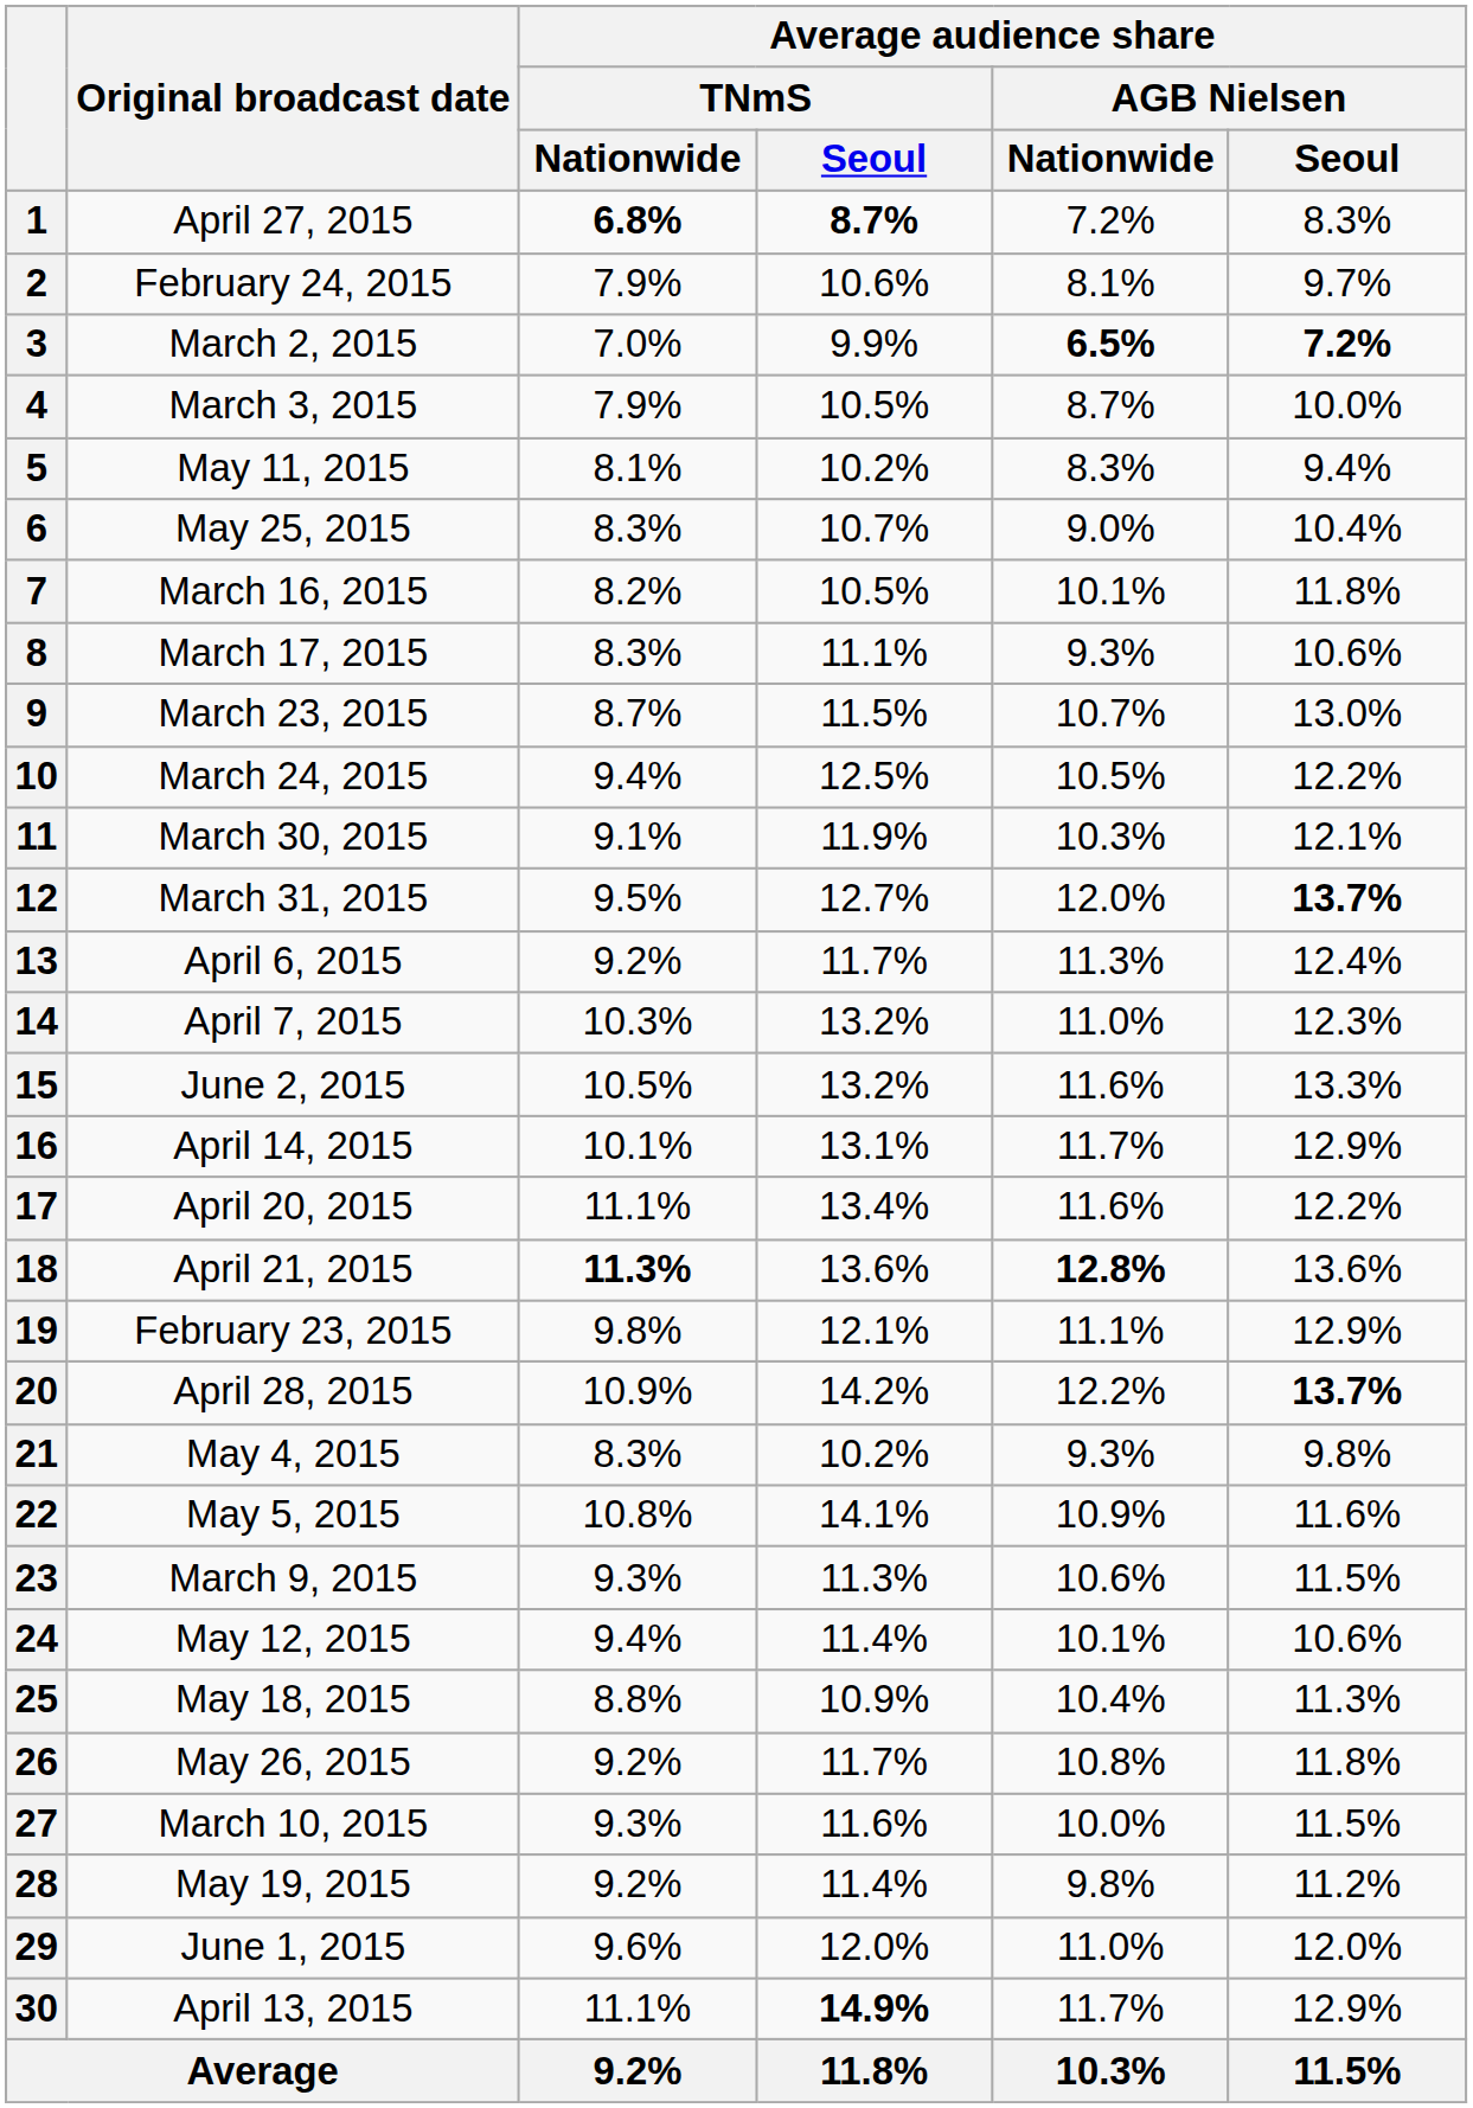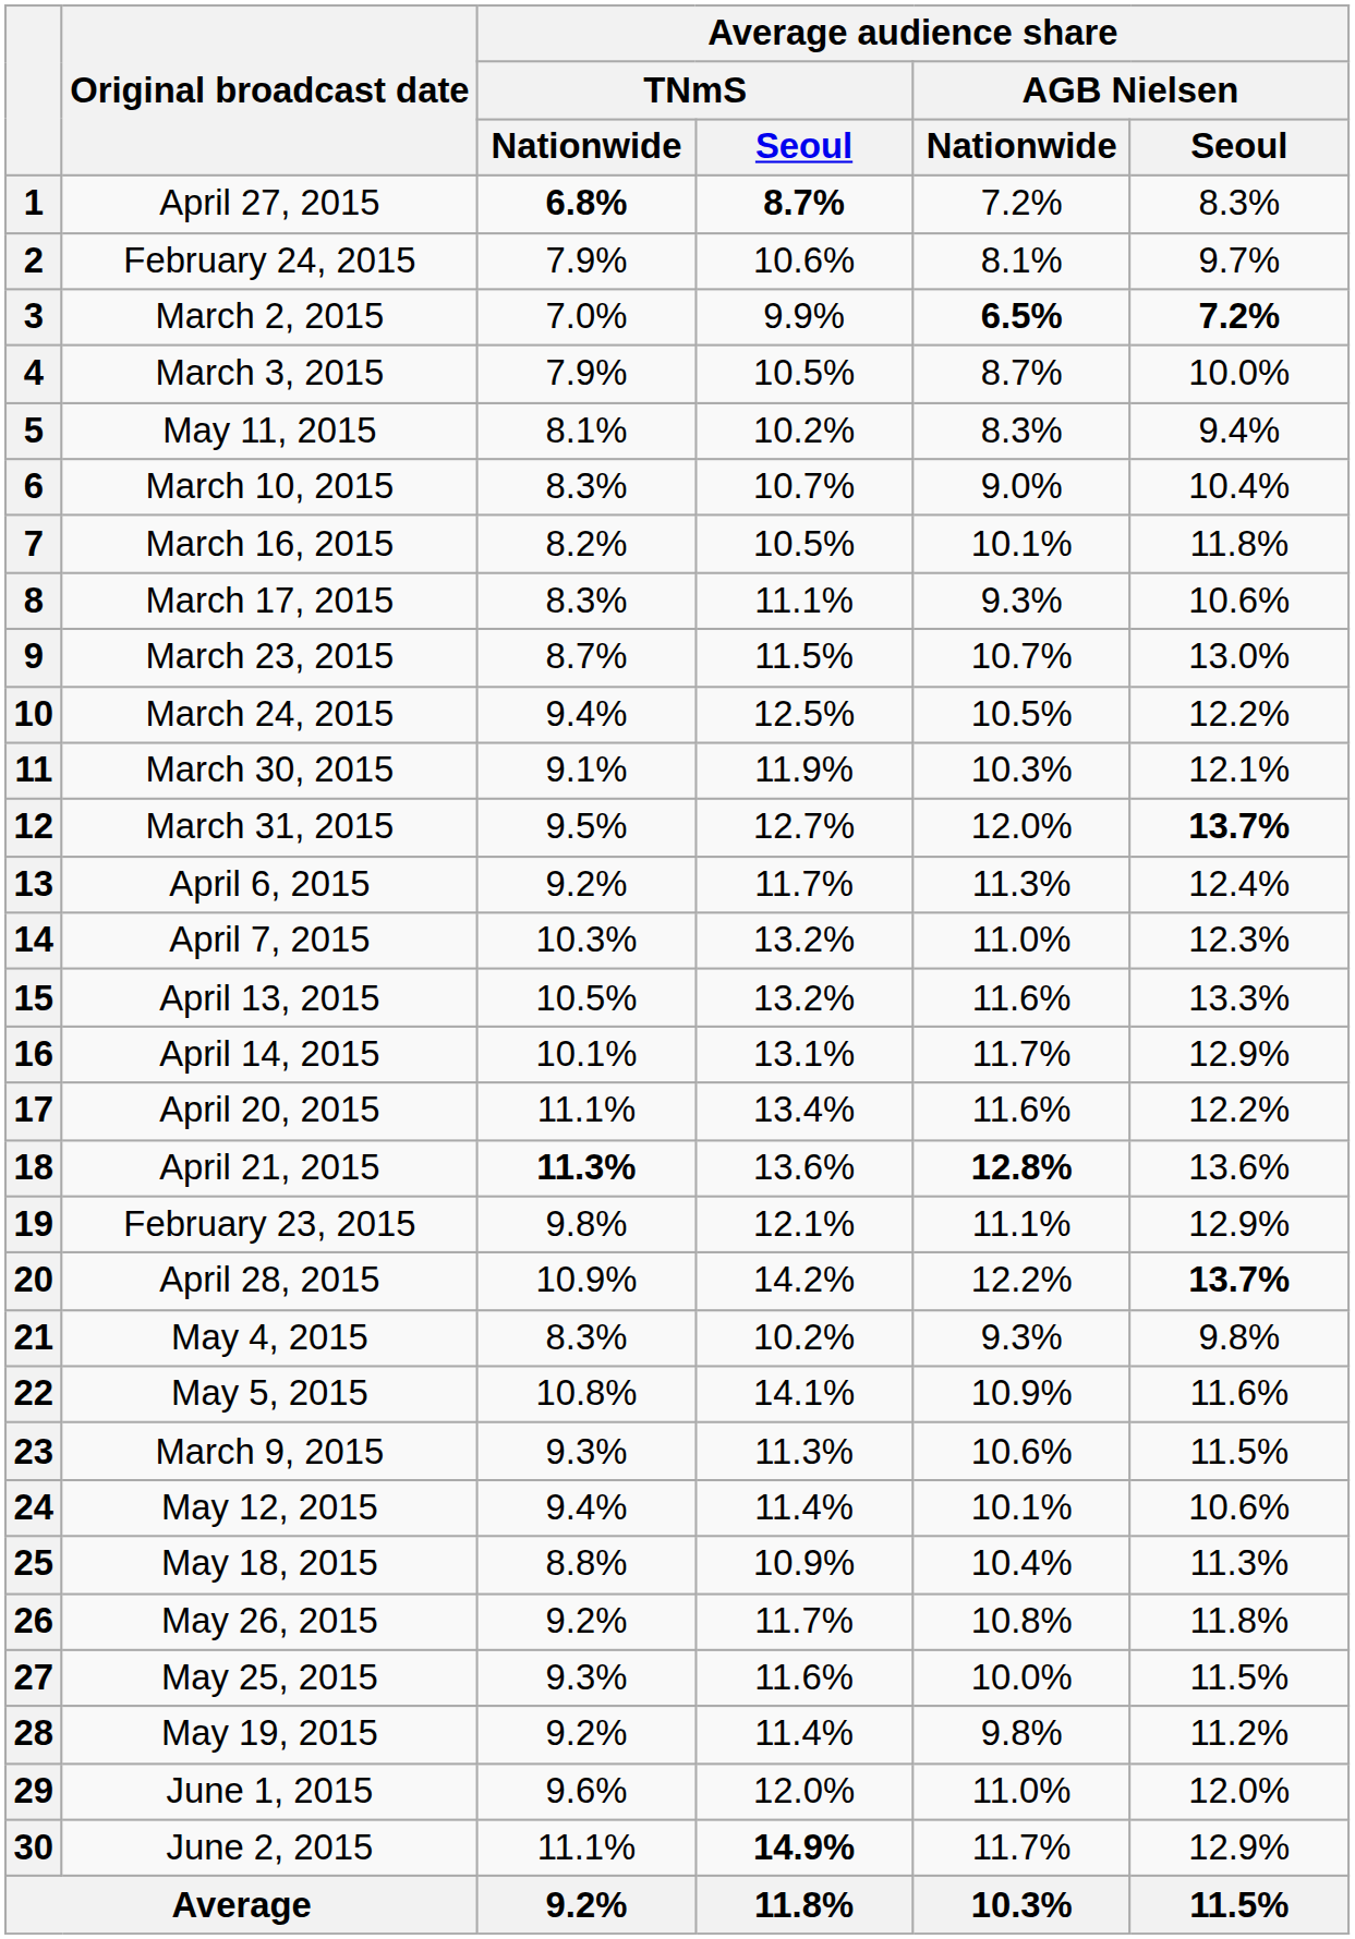 <table class=wikitable style="text-align:center">
 <tr>
 <th rowspan="3"></th>
 <th rowspan="3">Original broadcast date</th>
 <th colspan="4">Average audience share</th>
 </tr>
 <tr>
 <th colspan="2">TNmS</th>
 <th colspan="2">AGB Nielsen</th>
 </tr>
 <tr>
 <th width=90>Nationwide</th>
 <th width=90><a href='#'>Seoul</a></th>
 <th width=90>Nationwide</th>
 <th width=90>Seoul</th>
 </tr>
 <tr>
 <th>1</th>
 <td>April 27, 2015</td>
 <td><span><strong>6.8%</strong></span></td>
 <td><span><strong>8.7%</strong></span></td>
 <td>7.2%</td>
 <td>8.3%</td>
 </tr>
 <tr>
 <th>2</th>
 <td>February 24, 2015</td>
 <td>7.9%</td>
 <td>10.6%</td>
 <td>8.1%</td>
 <td>9.7%</td>
 </tr>
 <tr>
 <th>3</th>
 <td>March 2, 2015</td>
 <td>7.0%</td>
 <td>9.9%</td>
 <td><span><strong>6.5%</strong></span></td>
 <td><span><strong>7.2%</strong></span></td>
 </tr>
 <tr>
 <th>4</th>
 <td>March 3, 2015</td>
 <td>7.9%</td>
 <td>10.5%</td>
 <td>8.7%</td>
 <td>10.0%</td>
 </tr>
 <tr>
 <th>5</th>
 <td>May 11, 2015</td>
 <td>8.1%</td>
 <td>10.2%</td>
 <td>8.3%</td>
 <td>9.4%</td>
 </tr>
 <tr>
 <th>6</th>
-<td>May 25, 2015</td>
+<td>March 10, 2015</td>
 <td>8.3%</td>
 <td>10.7%</td>
 <td>9.0%</td>
 <td>10.4%</td>
 </tr>
 <tr>
 <th>7</th>
 <td>March 16, 2015</td>
 <td>8.2%</td>
 <td>10.5%</td>
 <td>10.1%</td>
 <td>11.8%</td>
 </tr>
 <tr>
 <th>8</th>
 <td>March 17, 2015</td>
 <td>8.3%</td>
 <td>11.1%</td>
 <td>9.3%</td>
 <td>10.6%</td>
 </tr>
 <tr>
 <th>9</th>
 <td>March 23, 2015</td>
 <td>8.7%</td>
 <td>11.5%</td>
 <td>10.7%</td>
 <td>13.0%</td>
 </tr>
 <tr>
 <th>10</th>
 <td>March 24, 2015</td>
 <td>9.4%</td>
 <td>12.5%</td>
 <td>10.5%</td>
 <td>12.2%</td>
 </tr>
 <tr>
 <th>11</th>
 <td>March 30, 2015</td>
 <td>9.1%</td>
 <td>11.9%</td>
 <td>10.3%</td>
 <td>12.1%</td>
 </tr>
 <tr>
 <th>12</th>
 <td>March 31, 2015</td>
 <td>9.5%</td>
 <td>12.7%</td>
 <td>12.0%</td>
 <td><span><strong>13.7%</strong></span></td>
 </tr>
 <tr>
 <th>13</th>
 <td>April 6, 2015</td>
 <td>9.2%</td>
 <td>11.7%</td>
 <td>11.3%</td>
 <td>12.4%</td>
 </tr>
 <tr>
 <th>14</th>
 <td>April 7, 2015</td>
 <td>10.3%</td>
 <td>13.2%</td>
 <td>11.0%</td>
 <td>12.3%</td>
 </tr>
 <tr>
 <th>15</th>
-<td>June 2, 2015</td>
+<td>April 13, 2015</td>
 <td>10.5%</td>
 <td>13.2%</td>
 <td>11.6%</td>
 <td>13.3%</td>
 </tr>
 <tr>
 <th>16</th>
 <td>April 14, 2015</td>
 <td>10.1%</td>
 <td>13.1%</td>
 <td>11.7%</td>
 <td>12.9%</td>
 </tr>
 <tr>
 <th>17</th>
 <td>April 20, 2015</td>
 <td>11.1%</td>
 <td>13.4%</td>
 <td>11.6%</td>
 <td>12.2%</td>
 </tr>
 <tr>
 <th>18</th>
 <td>April 21, 2015</td>
 <td><span><strong>11.3%</strong></span></td>
 <td>13.6%</td>
 <td><span><strong>12.8%</strong></span></td>
 <td>13.6%</td>
 </tr>
 <tr>
 <th>19</th>
 <td>February 23, 2015</td>
 <td>9.8%</td>
 <td>12.1%</td>
 <td>11.1%</td>
 <td>12.9%</td>
 </tr>
 <tr>
 <th>20</th>
 <td>April 28, 2015</td>
 <td>10.9%</td>
 <td>14.2%</td>
 <td>12.2%</td>
 <td><span><strong>13.7%</strong></span></td>
 </tr>
 <tr>
 <th>21</th>
 <td>May 4, 2015</td>
 <td>8.3%</td>
 <td>10.2%</td>
 <td>9.3%</td>
 <td>9.8%</td>
 </tr>
 <tr>
 <th>22</th>
 <td>May 5, 2015</td>
 <td>10.8%</td>
 <td>14.1%</td>
 <td>10.9%</td>
 <td>11.6%</td>
 </tr>
 <tr>
 <th>23</th>
 <td>March 9, 2015</td>
 <td>9.3%</td>
 <td>11.3%</td>
 <td>10.6%</td>
 <td>11.5%</td>
 </tr>
 <tr>
 <th>24</th>
 <td>May 12, 2015</td>
 <td>9.4%</td>
 <td>11.4%</td>
 <td>10.1%</td>
 <td>10.6%</td>
 </tr>
 <tr>
 <th>25</th>
 <td>May 18, 2015</td>
 <td>8.8%</td>
 <td>10.9%</td>
 <td>10.4%</td>
 <td>11.3%</td>
 </tr>
 <tr>
 <th>26</th>
 <td>May 26, 2015</td>
 <td>9.2%</td>
 <td>11.7%</td>
 <td>10.8%</td>
 <td>11.8%</td>
 </tr>
 <tr>
 <th>27</th>
-<td>March 10, 2015</td>
+<td>May 25, 2015</td>
 <td>9.3%</td>
 <td>11.6%</td>
 <td>10.0%</td>
 <td>11.5%</td>
 </tr>
 <tr>
 <th>28</th>
 <td>May 19, 2015</td>
 <td>9.2%</td>
 <td>11.4%</td>
 <td>9.8%</td>
 <td>11.2%</td>
 </tr>
 <tr>
 <th>29</th>
 <td>June 1, 2015</td>
 <td>9.6%</td>
 <td>12.0%</td>
 <td>11.0%</td>
 <td>12.0%</td>
 </tr>
 <tr>
 <th>30</th>
-<td>April 13, 2015</td>
+<td>June 2, 2015</td>
 <td>11.1%</td>
 <td><span><strong>14.9%</strong></span></td>
 <td>11.7%</td>
 <td>12.9%</td>
 </tr>
 <tr>
 <th colspan=2>Average</th>
 <th>9.2%</th>
 <th>11.8%</th>
 <th>10.3%</th>
 <th>11.5%</th>
 </tr>
 </table>
